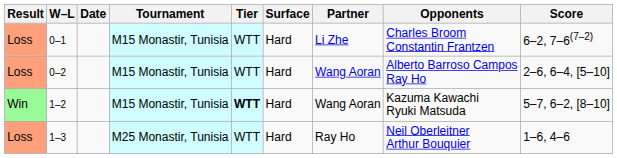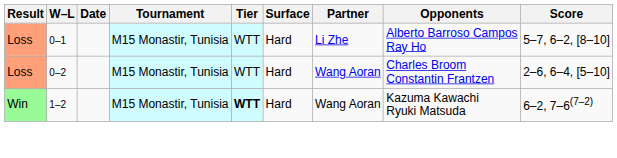 <table class="sortable wikitable">
 <tr>
 <th>Result</th>
 <th class=unsortable>W–L</th>
 <th>Date</th>
 <th>Tournament</th>
 <th>Tier</th>
 <th>Surface</th>
 <th>Partner</th>
 <th>Opponents</th>
 <th class=unsortable>Score</th>
 </tr>
 <tr>
 <td bgcolor=ffa07a>Loss</td>
 <td><small>0–1</small></td>
 <td></td>
 <td style="background:#cffcff;">M15 Monastir, Tunisia</td>
 <td style="background:#cffcff;">WTT</td>
 <td>Hard</td>
 <td> <a href='#'>Li Zhe</a></td>
-<td> <a href='#'>Charles Broom</a><br> <a href='#'>Constantin Frantzen</a></td>
-<td>6–2, 7–6<sup>(7–2)</sup></td>
+<td> <a href='#'>Alberto Barroso Campos</a> <br>  <a href='#'>Ray Ho</a></td>
+<td>5–7, 6–2, [8–10]</td>
 </tr>
 <tr>
 <td bgcolor=ffa07a>Loss</td>
 <td><small>0–2</small></td>
 <td></td>
 <td style="background:#cffcff;">M15 Monastir, Tunisia</td>
 <td style="background:#cffcff;">WTT</td>
 <td>Hard</td>
 <td> <a href='#'>Wang Aoran</a></td>
-<td> <a href='#'>Alberto Barroso Campos</a> <br>  <a href='#'>Ray Ho</a></td>
+<td> <a href='#'>Charles Broom</a><br> <a href='#'>Constantin Frantzen</a></td>
 <td>2–6, 6–4, [5–10]</td>
 </tr>
 <tr>
 <td bgcolor=98fb98>Win</td>
 <td><small>1–2</small></td>
 <td></td>
 <td style="background:#cffcff;">M15 Monastir, Tunisia</td>
 <td style="background:#cffcff;"><strong>WTT</strong></td>
 <td>Hard</td>
 <td> Wang Aoran</td>
 <td> Kazuma Kawachi <br>  Ryuki Matsuda</td>
-<td>5–7, 6–2, [8–10]</td>
-</tr>
-<tr>
-<td bgcolor=ffa07a>Loss</td>
-<td><small>1–3</small></td>
-<td></td>
-<td style="background:#cffcff;">M25 Monastir, Tunisia</td>
-<td style="background:#cffcff;">WTT</td>
-<td>Hard</td>
-<td> Ray Ho</td>
-<td> <a href='#'>Neil Oberleitner</a><br> <a href='#'>Arthur Bouquier</a></td>
-<td>1–6, 4–6</td>
+<td>6–2, 7–6<sup>(7–2)</sup></td>
 </tr>
 </table>
